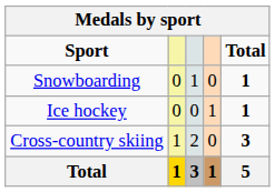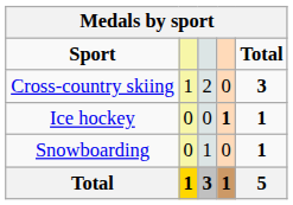 <table class="wikitable" style="font-size:85%; margin-left:1em;float:right;clear:right;">
 <tr style="background:#efefef;">
 <th colspan=5>Medals by sport</th>
 </tr>
 <tr align=center>
 <td><strong>Sport</strong></td>
 <td bgcolor=#f7f6a8></td>
 <td bgcolor=#dce5e5></td>
 <td bgcolor=#ffdab9></td>
 <td><strong>Total</strong></td>
 </tr>
 <tr align=center>
+<td><a href='#'>Cross-country skiing</a></td>
+<td style="background:#F7F6A8;">1</td>
+<td style="background:#DCE5E5;">2</td>
+<td style="background:#FFDAB9;">0</td>
+<td><strong>3</strong></td>
+</tr>
+<tr align=center>
+<td><a href='#'>Ice hockey</a></td>
+<td style="background:#F7F6A8;">0</td>
+<td style="background:#DCE5E5;">0</td>
+<td style="background:#FFDAB9;"><strong>1</strong></td>
+<td><strong>1</strong></td>
+</tr>
+<tr align=center>
 <td><a href='#'>Snowboarding</a></td>
 <td style="background:#F7F6A8;">0</td>
 <td style="background:#DCE5E5;">1</td>
 <td style="background:#FFDAB9;">0</td>
 <td><strong>1</strong></td>
-</tr>
-<tr align=center>
-<td><a href='#'>Ice hockey</a></td>
-<td style="background:#F7F6A8;">0</td>
-<td style="background:#DCE5E5;">0</td>
-<td style="background:#FFDAB9;">1</td>
-<td><strong>1</strong></td>
-</tr>
-<tr align=center>
-<td><a href='#'>Cross-country skiing</a></td>
-<td style="background:#F7F6A8;">1</td>
-<td style="background:#DCE5E5;">2</td>
-<td style="background:#FFDAB9;">0</td>
-<td><strong>3</strong></td>
 </tr>
 <tr align=center>
 <th>Total</th>
 <th style="background:gold;">1</th>
 <th style="background:silver;">3</th>
 <th style="background:#c96;">1</th>
 <th>5</th>
 </tr>
 </table>
